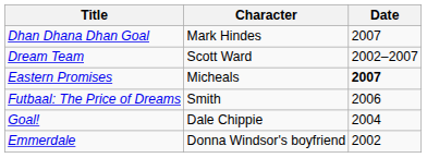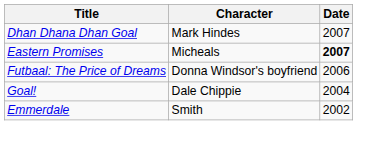 <table class="wikitable">
 <tr>
 <th>Title</th>
 <th>Character</th>
 <th>Date</th>
 </tr>
 <tr>
 <td><em><a href='#'>Dhan Dhana Dhan Goal</a></em></td>
 <td>Mark Hindes</td>
 <td>2007</td>
 </tr>
 <tr>
-<td><em><a href='#'>Dream Team</a></em></td>
-<td>Scott Ward</td>
-<td>2002–2007</td>
-</tr>
-<tr>
 <td><em><a href='#'>Eastern Promises</a></em></td>
 <td>Micheals</td>
 <td><strong>2007</strong></td>
 </tr>
 <tr>
 <td><em><a href='#'>Futbaal: The Price of Dreams</a></em></td>
-<td>Smith</td>
+<td>Donna Windsor's boyfriend</td>
 <td>2006</td>
 </tr>
 <tr>
 <td><em><a href='#'>Goal!</a></em></td>
 <td>Dale Chippie</td>
 <td>2004</td>
 </tr>
 <tr>
 <td><em><a href='#'>Emmerdale</a></em></td>
-<td>Donna Windsor's boyfriend</td>
+<td>Smith</td>
 <td>2002</td>
 </tr>
 </table>
